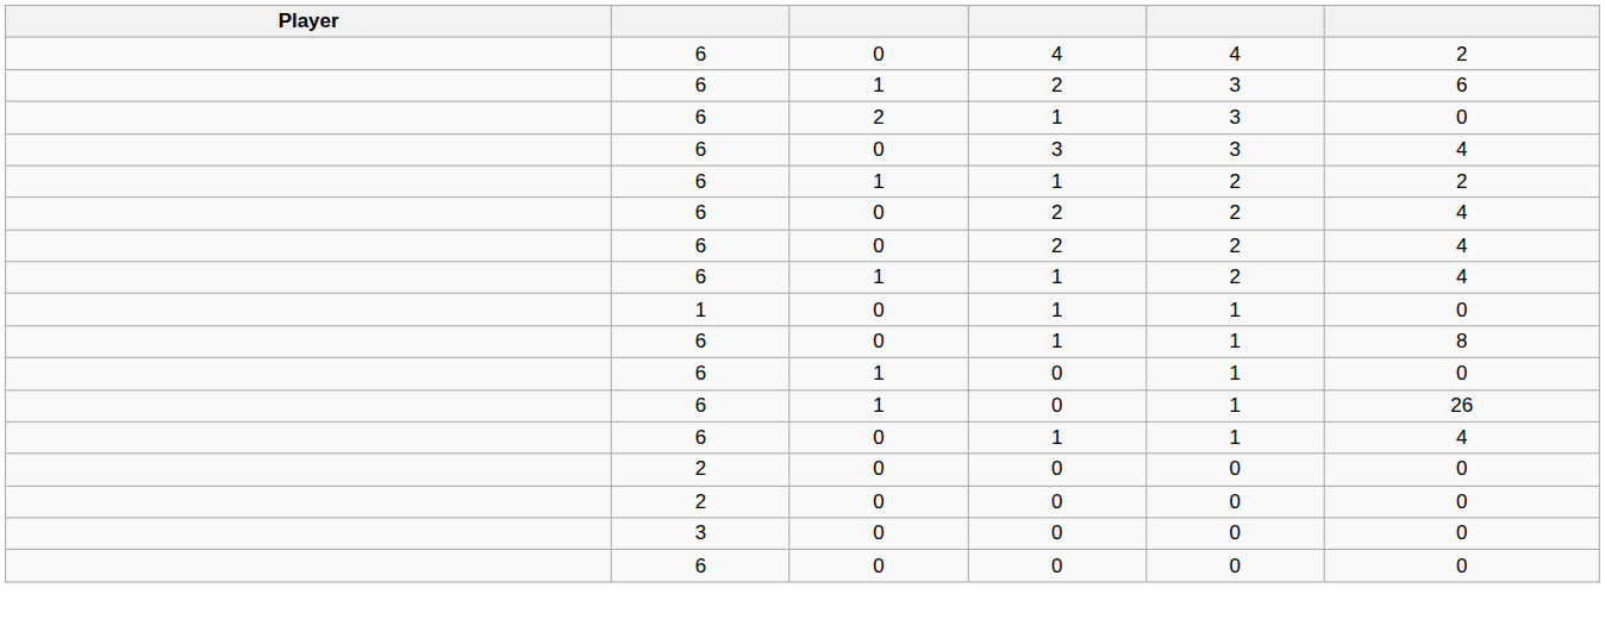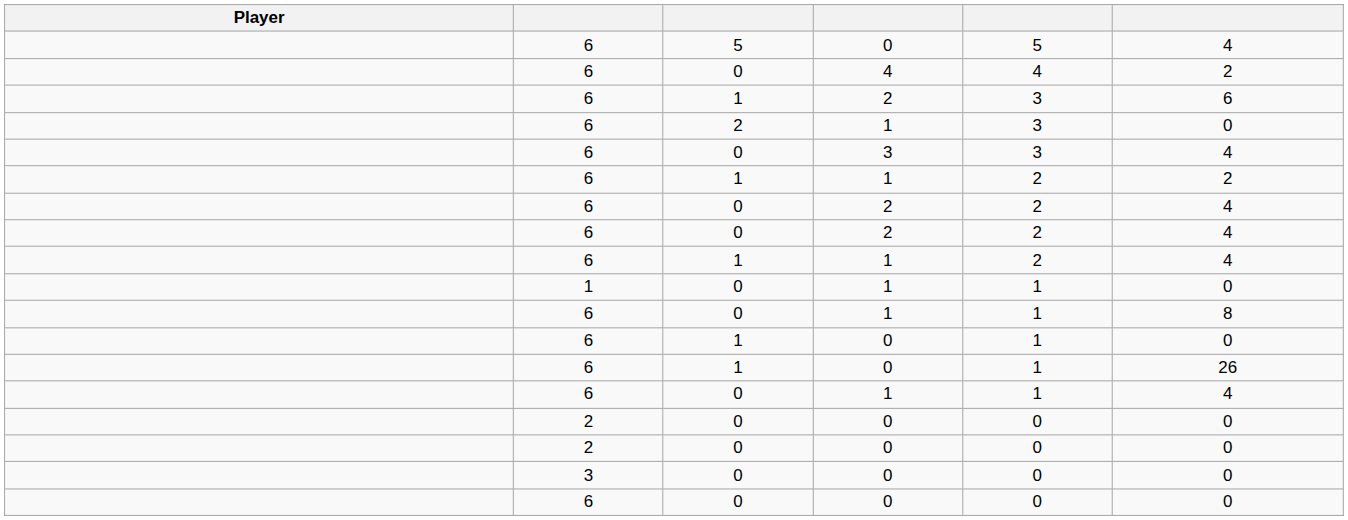 <table class="wikitable sortable" style="width:100%;">
 <tr align=center>
 <th>Player</th>
 <th></th>
 <th></th>
 <th></th>
 <th></th>
 <th></th>
+</tr>
+<tr align=center>
+<td></td>
+<td>6</td>
+<td>5</td>
+<td>0</td>
+<td>5</td>
+<td>4</td>
 </tr>
 <tr align=center>
 <td></td>
 <td>6</td>
 <td>0</td>
 <td>4</td>
 <td>4</td>
 <td>2</td>
 </tr>
 <tr align=center>
 <td></td>
 <td>6</td>
 <td>1</td>
 <td>2</td>
 <td>3</td>
 <td>6</td>
 </tr>
 <tr align=center>
 <td></td>
 <td>6</td>
 <td>2</td>
 <td>1</td>
 <td>3</td>
 <td>0</td>
 </tr>
 <tr align=center>
 <td></td>
 <td>6</td>
 <td>0</td>
 <td>3</td>
 <td>3</td>
 <td>4</td>
 </tr>
 <tr align=center>
 <td></td>
 <td>6</td>
 <td>1</td>
 <td>1</td>
 <td>2</td>
 <td>2</td>
 </tr>
 <tr align=center>
 <td></td>
 <td>6</td>
 <td>0</td>
 <td>2</td>
 <td>2</td>
 <td>4</td>
 </tr>
 <tr align=center>
 <td></td>
 <td>6</td>
 <td>0</td>
 <td>2</td>
 <td>2</td>
 <td>4</td>
 </tr>
 <tr align=center>
 <td></td>
 <td>6</td>
 <td>1</td>
 <td>1</td>
 <td>2</td>
 <td>4</td>
 </tr>
 <tr align=center>
 <td></td>
 <td>1</td>
 <td>0</td>
 <td>1</td>
 <td>1</td>
 <td>0</td>
 </tr>
 <tr align=center>
 <td></td>
 <td>6</td>
 <td>0</td>
 <td>1</td>
 <td>1</td>
 <td>8</td>
 </tr>
 <tr align=center>
 <td></td>
 <td>6</td>
 <td>1</td>
 <td>0</td>
 <td>1</td>
 <td>0</td>
 </tr>
 <tr align=center>
 <td></td>
 <td>6</td>
 <td>1</td>
 <td>0</td>
 <td>1</td>
 <td>26</td>
 </tr>
 <tr align=center>
 <td></td>
 <td>6</td>
 <td>0</td>
 <td>1</td>
 <td>1</td>
 <td>4</td>
 </tr>
 <tr align=center>
 <td></td>
 <td>2</td>
 <td>0</td>
 <td>0</td>
 <td>0</td>
 <td>0</td>
 </tr>
 <tr align=center>
 <td></td>
 <td>2</td>
 <td>0</td>
 <td>0</td>
 <td>0</td>
 <td>0</td>
 </tr>
 <tr align=center>
 <td></td>
 <td>3</td>
 <td>0</td>
 <td>0</td>
 <td>0</td>
 <td>0</td>
 </tr>
 <tr align=center>
 <td></td>
 <td>6</td>
 <td>0</td>
 <td>0</td>
 <td>0</td>
 <td>0</td>
 </tr>
 </table>
